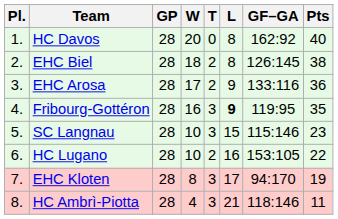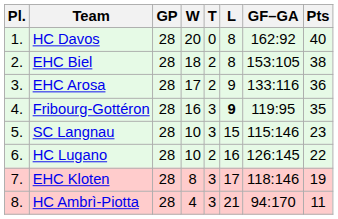 <table class="wikitable">
 <tr>
 <th>Pl.</th>
 <th>Team</th>
 <th>GP</th>
 <th>W</th>
 <th>T</th>
 <th>L</th>
 <th>GF–GA</th>
 <th>Pts</th>
 </tr>
 <tr align="center " bgcolor="#e6fae6">
 <td>1.</td>
 <td align="left"><a href='#'>HC Davos</a></td>
 <td>28</td>
 <td>20</td>
 <td>0</td>
 <td>8</td>
 <td>162:92</td>
 <td>40</td>
 </tr>
 <tr align="center "  bgcolor="#e6fae6">
 <td>2.</td>
 <td align="left"><a href='#'>EHC Biel</a></td>
 <td>28</td>
 <td>18</td>
 <td>2</td>
 <td>8</td>
-<td>126:145</td>
+<td>153:105</td>
 <td>38</td>
 </tr>
 <tr align="center "  bgcolor="#e6fae6">
 <td>3.</td>
 <td align="left"><a href='#'>EHC Arosa</a></td>
 <td>28</td>
 <td>17</td>
 <td>2</td>
 <td>9</td>
 <td>133:116</td>
 <td>36</td>
 </tr>
 <tr align="center "  bgcolor="#e6fae6">
 <td>4.</td>
 <td align="left"><a href='#'>Fribourg-Gottéron</a></td>
 <td>28</td>
 <td>16</td>
 <td>3</td>
 <td><strong>9</strong></td>
 <td>119:95</td>
 <td>35</td>
 </tr>
 <tr align="center " bgcolor="#e6fae6">
 <td>5.</td>
 <td align="left"><a href='#'>SC Langnau</a></td>
 <td>28</td>
 <td>10</td>
 <td>3</td>
 <td>15</td>
 <td>115:146</td>
 <td>23</td>
 </tr>
 <tr align="center "  bgcolor="#e6fae6">
 <td>6.</td>
 <td align="left"><a href='#'>HC Lugano</a></td>
 <td>28</td>
 <td>10</td>
 <td>2</td>
 <td>16</td>
-<td>153:105</td>
+<td>126:145</td>
 <td>22</td>
 </tr>
 <tr align="center "  bgcolor="#ffcccc">
 <td>7.</td>
 <td align="left"><a href='#'>EHC Kloten</a></td>
 <td>28</td>
 <td>8</td>
 <td>3</td>
 <td>17</td>
-<td>94:170</td>
+<td>118:146</td>
 <td>19</td>
 </tr>
 <tr align="center "  bgcolor="#ffcccc">
 <td>8.</td>
 <td align="left"><a href='#'>HC Ambrì-Piotta</a></td>
 <td>28</td>
 <td>4</td>
 <td>3</td>
 <td>21</td>
-<td>118:146</td>
+<td>94:170</td>
 <td>11</td>
 </tr>
 </table>
